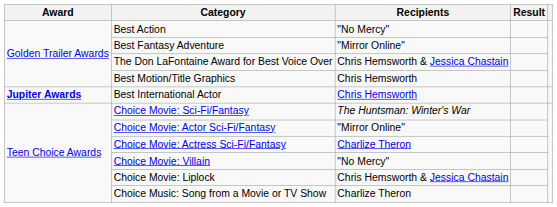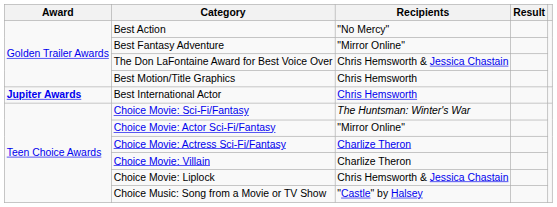 <table class="wikitable sortable">
 <tr>
 <th scope="col">Award</th>
 <th scope="col">Category</th>
 <th scope="col">Recipients</th>
 <th scope="col">Result</th>
 <th scope="col" class="unsortable"></th>
 </tr>
 <tr>
 <td rowspan="4"><a href='#'>Golden Trailer Awards</a></td>
 <td>Best Action</td>
 <td>"No Mercy"</td>
 <td></td>
 <td style="text-align:center;" rowspan="4"></td>
 </tr>
 <tr>
 <td>Best Fantasy Adventure</td>
 <td>"Mirror Online"</td>
 <td></td>
 </tr>
 <tr>
 <td>The Don LaFontaine Award for Best Voice Over</td>
 <td>Chris Hemsworth & <a href='#'>Jessica Chastain</a></td>
 <td></td>
 </tr>
 <tr>
 <td>Best Motion/Title Graphics</td>
 <td>Chris Hemsworth</td>
 <td></td>
 </tr>
 <tr>
 <td><strong><a href='#'>Jupiter Awards</a></strong></td>
 <td>Best International Actor</td>
 <td><a href='#'>Chris Hemsworth</a></td>
 <td></td>
 <td style="text-align:center;"></td>
 </tr>
 <tr>
 <td rowspan="6"><a href='#'>Teen Choice Awards</a></td>
 <td><a href='#'>Choice Movie: Sci-Fi/Fantasy</a></td>
 <td><em>The Huntsman: Winter's War</em></td>
 <td></td>
 <td style="text-align:center;" rowspan="6"></td>
 </tr>
 <tr>
 <td><a href='#'>Choice Movie: Actor Sci-Fi/Fantasy</a></td>
 <td>"Mirror Online"</td>
 <td></td>
 </tr>
 <tr>
 <td><a href='#'>Choice Movie: Actress Sci-Fi/Fantasy</a></td>
 <td><a href='#'>Charlize Theron</a></td>
 <td></td>
 </tr>
 <tr>
 <td><a href='#'>Choice Movie: Villain</a></td>
-<td>"No Mercy"</td>
+<td>Charlize Theron</td>
 <td></td>
 </tr>
 <tr>
 <td>Choice Movie: Liplock</td>
 <td>Chris Hemsworth & <a href='#'>Jessica Chastain</a></td>
 <td></td>
 </tr>
 <tr>
 <td>Choice Music: Song from a Movie or TV Show</td>
-<td>Charlize Theron</td>
+<td>"<a href='#'>Castle</a>" by <a href='#'>Halsey</a></td>
 <td></td>
 </tr>
 </table>
